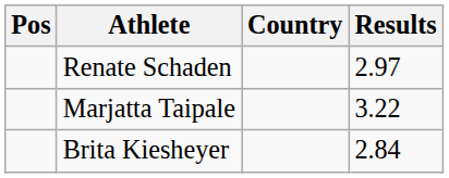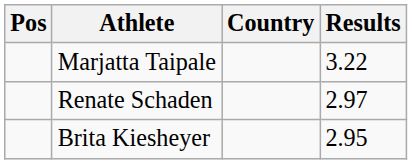 <table class="wikitable">
 <tr>
 <th>Pos</th>
 <th>Athlete</th>
 <th>Country</th>
 <th>Results</th>
 </tr>
 <tr>
 <td align="center"></td>
+<td>Marjatta Taipale</td>
+<td></td>
+<td>3.22</td>
+</tr>
+<tr>
+<td align="center"></td>
 <td>Renate Schaden</td>
 <td></td>
 <td>2.97</td>
 </tr>
 <tr>
 <td align="center"></td>
-<td>Marjatta Taipale</td>
-<td></td>
-<td>3.22</td>
-</tr>
-<tr>
-<td align="center"></td>
 <td>Brita Kiesheyer</td>
 <td></td>
-<td>2.84</td>
+<td>2.95</td>
 </tr>
 </table>
